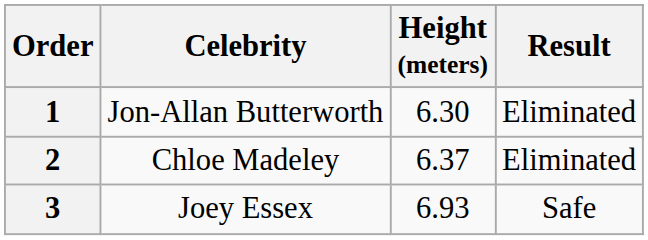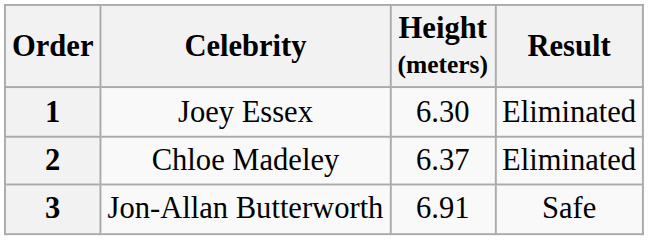 <table class="wikitable plainrowheaders" style="text-align:center;">
 <tr>
 <th>Order</th>
 <th>Celebrity</th>
 <th>Height<br><small>(meters)</small></th>
 <th>Result</th>
 </tr>
 <tr>
 <th>1</th>
-<td>Jon-Allan Butterworth</td>
+<td>Joey Essex</td>
 <td>6.30</td>
 <td>Eliminated</td>
 </tr>
 <tr>
 <th>2</th>
 <td>Chloe Madeley</td>
 <td>6.37</td>
 <td>Eliminated</td>
 </tr>
 <tr>
 <th>3</th>
-<td>Joey Essex</td>
-<td>6.93</td>
+<td>Jon-Allan Butterworth</td>
+<td>6.91</td>
 <td>Safe</td>
 </tr>
 </table>
